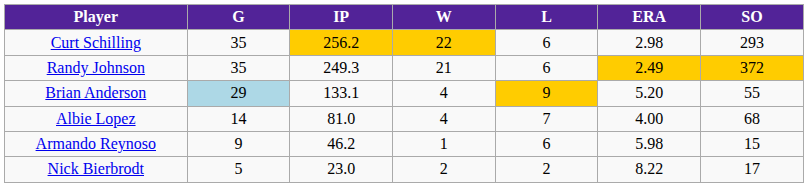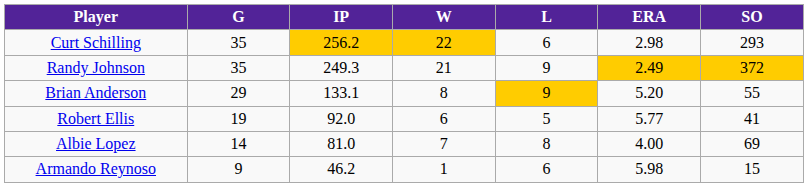 <table class="wikitable sortable">
 <tr>
 <th style="background:#522398;color:white;" width="16%">Player</th>
 <th style="background:#522398;color:white;" width="9%">G</th>
 <th style="background:#522398;color:white;" width="9%">IP</th>
 <th style="background:#522398;color:white;" width="9%">W</th>
 <th style="background:#522398;color:white;" width="9%">L</th>
 <th style="background:#522398;color:white;" width="9%">ERA</th>
 <th style="background:#522398;color:white;" width="9%">SO</th>
 </tr>
 <tr align="center">
 <td><a href='#'>Curt Schilling</a></td>
 <td>35</td>
 <td bgcolor="#FFCC00">256.2</td>
 <td bgcolor="#FFCC00">22</td>
 <td>6</td>
 <td>2.98</td>
 <td>293</td>
 </tr>
 <tr align="center">
 <td><a href='#'>Randy Johnson</a></td>
 <td>35</td>
 <td>249.3</td>
 <td>21</td>
-<td>6</td>
+<td>9</td>
 <td bgcolor="#FFCC00">2.49</td>
 <td bgcolor="#FFCC00">372</td>
 </tr>
 <tr align="center">
 <td><a href='#'>Brian Anderson</a></td>
-<td style="background: lightblue;">29</td>
+<td>29</td>
 <td>133.1</td>
-<td>4</td>
+<td>8</td>
 <td bgcolor="#FFCC00">9</td>
 <td>5.20</td>
 <td>55</td>
 </tr>
 <tr align="center">
+<td><a href='#'>Robert Ellis</a></td>
+<td>19</td>
+<td>92.0</td>
+<td>6</td>
+<td>5</td>
+<td>5.77</td>
+<td>41</td>
+</tr>
+<tr align="center">
 <td><a href='#'>Albie Lopez</a></td>
 <td>14</td>
 <td>81.0</td>
-<td>4</td>
 <td>7</td>
+<td>8</td>
 <td>4.00</td>
-<td>68</td>
+<td>69</td>
 </tr>
 <tr align="center">
 <td><a href='#'>Armando Reynoso</a></td>
 <td>9</td>
 <td>46.2</td>
 <td>1</td>
 <td>6</td>
 <td>5.98</td>
 <td>15</td>
 </tr>
-<tr align="center">
-<td><a href='#'>Nick Bierbrodt</a></td>
-<td>5</td>
-<td>23.0</td>
-<td>2</td>
-<td>2</td>
-<td>8.22</td>
-<td>17</td>
-</tr>
 </table>
